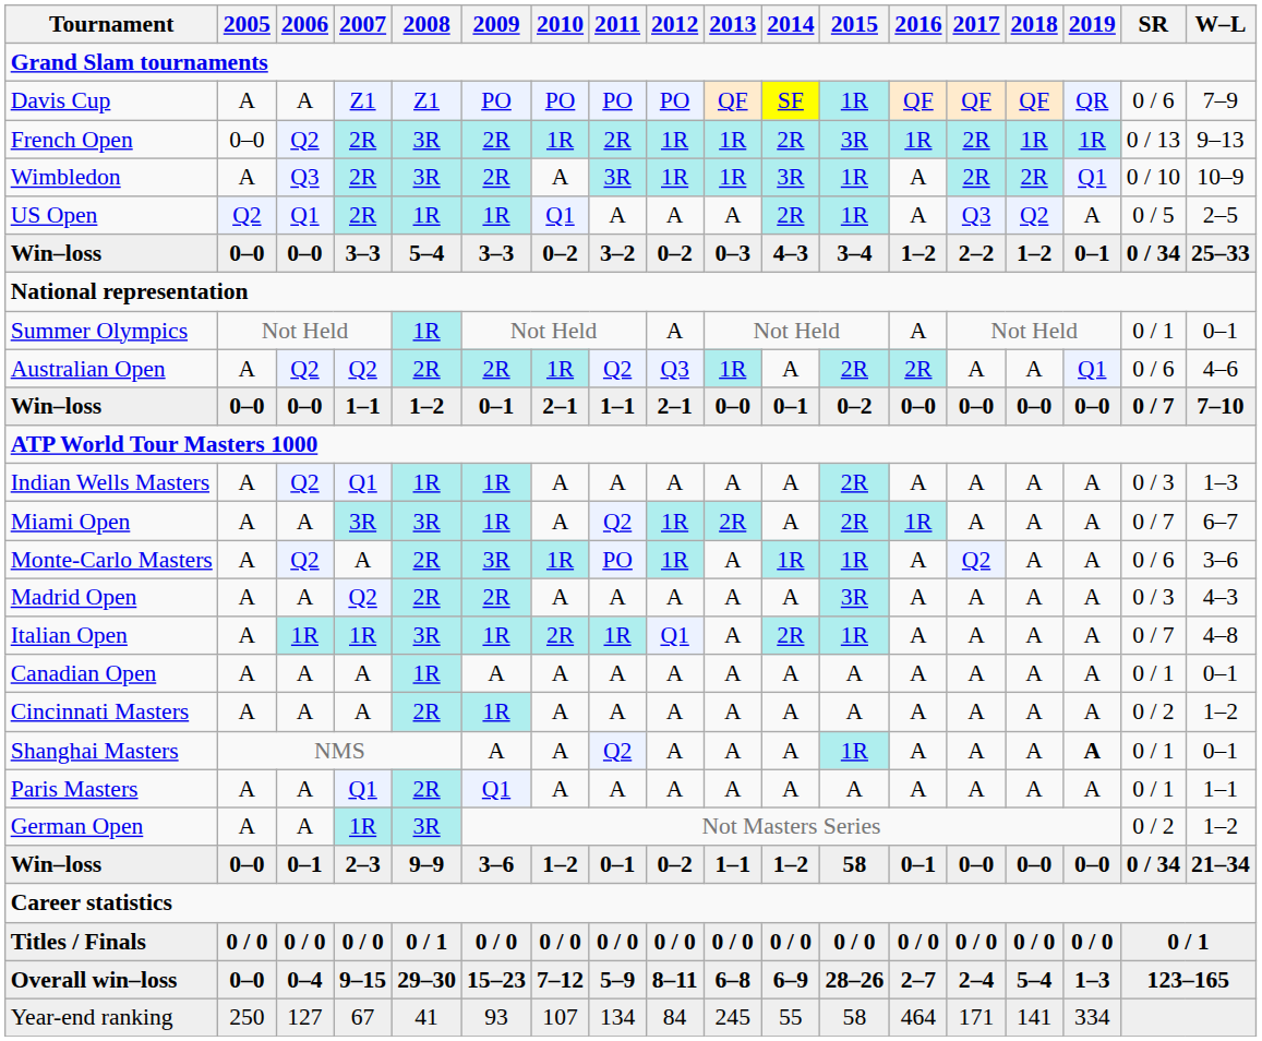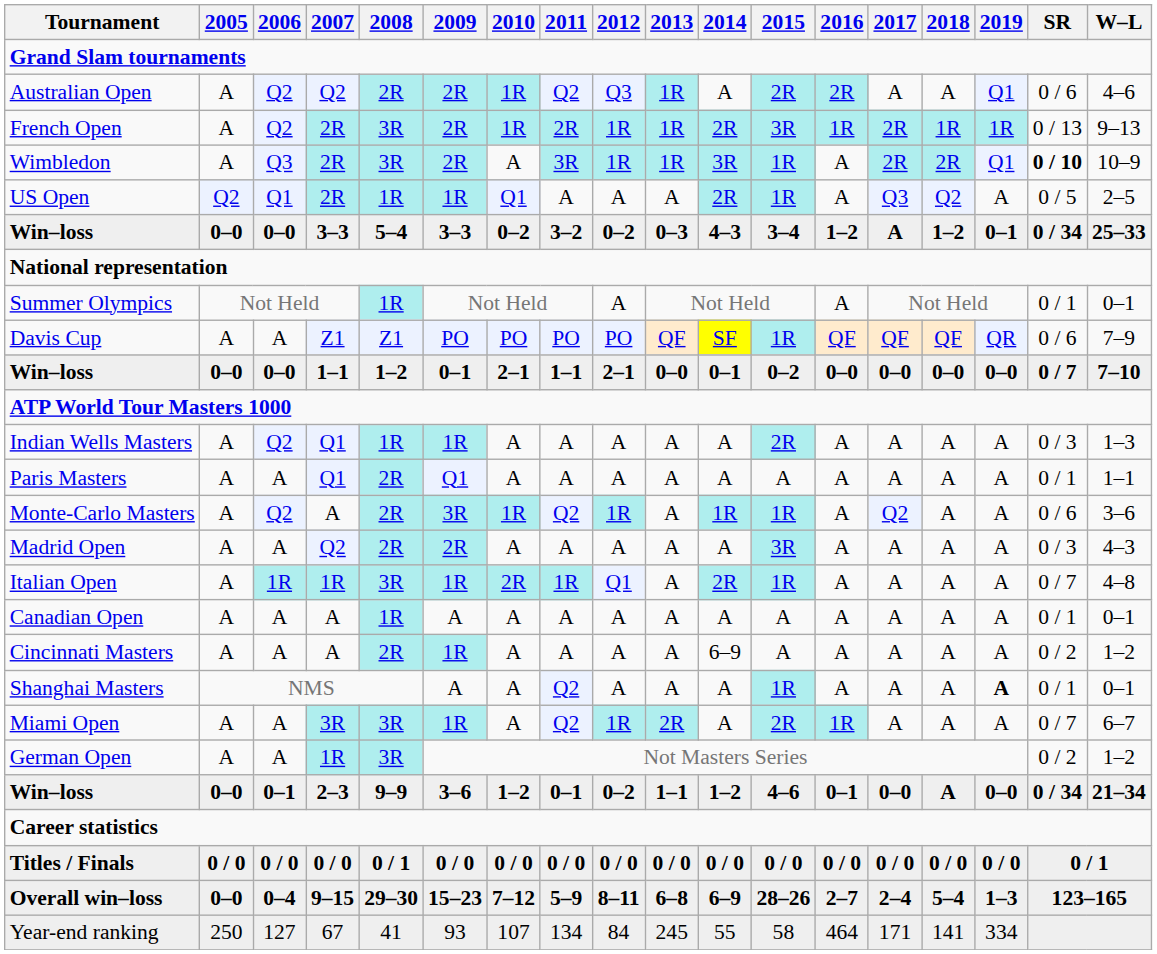 <table class=wikitable style=text-align:center;font-size:97%>
 <tr>
 <th>Tournament</th>
 <th><a href='#'>2005</a></th>
 <th><a href='#'>2006</a></th>
 <th><a href='#'>2007</a></th>
 <th><a href='#'>2008</a></th>
 <th><a href='#'>2009</a></th>
 <th><a href='#'>2010</a></th>
 <th><a href='#'>2011</a></th>
 <th><a href='#'>2012</a></th>
 <th><a href='#'>2013</a></th>
 <th><a href='#'>2014</a></th>
 <th><a href='#'>2015</a></th>
 <th><a href='#'>2016</a></th>
 <th><a href='#'>2017</a></th>
 <th><a href='#'>2018</a></th>
 <th><a href='#'>2019</a></th>
 <th>SR</th>
 <th>W–L</th>
 </tr>
 <tr>
 <td colspan=18 align=left><strong><a href='#'>Grand Slam tournaments</a></strong></td>
 </tr>
 <tr>
-<td align=left><a href='#'>Davis Cup</a></td>
+<td align=left><a href='#'>Australian Open</a></td>
+<td>A</td>
+<td bgcolor=ecf2ff><a href='#'>Q2</a></td>
+<td bgcolor=ecf2ff><a href='#'>Q2</a></td>
+<td bgcolor=afeeee><a href='#'>2R</a></td>
+<td bgcolor=afeeee><a href='#'>2R</a></td>
+<td bgcolor=afeeee><a href='#'>1R</a></td>
+<td bgcolor=ecf2ff><a href='#'>Q2</a></td>
+<td bgcolor=ecf2ff><a href='#'>Q3</a></td>
+<td bgcolor=afeeee><a href='#'>1R</a></td>
+<td>A</td>
+<td bgcolor=afeeee><a href='#'>2R</a></td>
+<td bgcolor=afeeee><a href='#'>2R</a></td>
 <td>A</td>
 <td>A</td>
-<td bgcolor=ecf2ff><a href='#'>Z1</a></td>
-<td bgcolor=ecf2ff><a href='#'>Z1</a></td>
-<td bgcolor=ecf2ff><a href='#'>PO</a></td>
-<td bgcolor=ecf2ff><a href='#'>PO</a></td>
-<td bgcolor=ecf2ff><a href='#'>PO</a></td>
-<td bgcolor=ecf2ff><a href='#'>PO</a></td>
-<td bgcolor=ffebcd><a href='#'>QF</a></td>
-<td bgcolor=yellow><a href='#'>SF</a></td>
-<td bgcolor=afeeee><a href='#'>1R</a></td>
-<td bgcolor=ffebcd><a href='#'>QF</a></td>
-<td bgcolor=ffebcd><a href='#'>QF</a></td>
-<td bgcolor=ffebcd><a href='#'>QF</a></td>
-<td bgcolor=ecf2ff><a href='#'>QR</a></td>
+<td bgcolor=ecf2ff><a href='#'>Q1</a></td>
 <td>0 / 6</td>
-<td>7–9</td>
+<td>4–6</td>
 </tr>
 <tr>
 <td align=left><a href='#'>French Open</a></td>
-<td>0–0</td>
+<td>A</td>
 <td bgcolor=ecf2ff><a href='#'>Q2</a></td>
 <td bgcolor=afeeee><a href='#'>2R</a></td>
 <td bgcolor=afeeee><a href='#'>3R</a></td>
 <td bgcolor=afeeee><a href='#'>2R</a></td>
 <td bgcolor=afeeee><a href='#'>1R</a></td>
 <td bgcolor=afeeee><a href='#'>2R</a></td>
 <td bgcolor=afeeee><a href='#'>1R</a></td>
 <td bgcolor=afeeee><a href='#'>1R</a></td>
 <td bgcolor=afeeee><a href='#'>2R</a></td>
 <td bgcolor=afeeee><a href='#'>3R</a></td>
 <td bgcolor=afeeee><a href='#'>1R</a></td>
 <td bgcolor=afeeee><a href='#'>2R</a></td>
 <td bgcolor=afeeee><a href='#'>1R</a></td>
 <td bgcolor=afeeee><a href='#'>1R</a></td>
 <td>0 / 13</td>
 <td>9–13</td>
 </tr>
 <tr>
 <td align=left><a href='#'>Wimbledon</a></td>
 <td>A</td>
 <td bgcolor=ecf2ff><a href='#'>Q3</a></td>
 <td bgcolor=afeeee><a href='#'>2R</a></td>
 <td bgcolor=afeeee><a href='#'>3R</a></td>
 <td bgcolor=afeeee><a href='#'>2R</a></td>
 <td>A</td>
 <td bgcolor=afeeee><a href='#'>3R</a></td>
 <td bgcolor=afeeee><a href='#'>1R</a></td>
 <td bgcolor=afeeee><a href='#'>1R</a></td>
 <td bgcolor=afeeee><a href='#'>3R</a></td>
 <td bgcolor=afeeee><a href='#'>1R</a></td>
 <td>A</td>
 <td bgcolor=afeeee><a href='#'>2R</a></td>
 <td bgcolor=afeeee><a href='#'>2R</a></td>
 <td bgcolor=ecf2ff><a href='#'>Q1</a></td>
-<td>0 / 10</td>
+<td><strong>0 / 10</strong></td>
 <td>10–9</td>
 </tr>
 <tr>
 <td align=left><a href='#'>US Open</a></td>
 <td bgcolor=ecf2ff><a href='#'>Q2</a></td>
 <td bgcolor=ecf2ff><a href='#'>Q1</a></td>
 <td bgcolor=afeeee><a href='#'>2R</a></td>
 <td bgcolor=afeeee><a href='#'>1R</a></td>
 <td bgcolor=afeeee><a href='#'>1R</a></td>
 <td bgcolor=ecf2ff><a href='#'>Q1</a></td>
 <td>A</td>
 <td>A</td>
 <td>A</td>
 <td bgcolor=afeeee><a href='#'>2R</a></td>
 <td bgcolor=afeeee><a href='#'>1R</a></td>
 <td>A</td>
 <td bgcolor=ecf2ff><a href='#'>Q3</a></td>
 <td bgcolor=ecf2ff><a href='#'>Q2</a></td>
 <td>A</td>
 <td>0 / 5</td>
 <td>2–5</td>
 </tr>
 <tr style=font-weight:bold;background:#efefef>
 <td style=text-align:left>Win–loss</td>
 <td>0–0</td>
 <td>0–0</td>
 <td>3–3</td>
 <td>5–4</td>
 <td>3–3</td>
 <td>0–2</td>
 <td>3–2</td>
 <td>0–2</td>
 <td>0–3</td>
 <td>4–3</td>
 <td>3–4</td>
 <td>1–2</td>
-<td>2–2</td>
+<td>A</td>
 <td>1–2</td>
 <td>0–1</td>
 <td>0 / 34</td>
 <td>25–33</td>
 </tr>
 <tr>
 <td colspan=18 align=left><strong>National representation</strong></td>
 </tr>
 <tr>
 <td align=left><a href='#'>Summer Olympics</a></td>
 <td colspan=3 style=color:#767676>Not Held</td>
 <td bgcolor=afeeee><a href='#'>1R</a></td>
 <td colspan=3 style=color:#767676>Not Held</td>
 <td>A</td>
 <td colspan=3 style=color:#767676>Not Held</td>
 <td>A</td>
 <td colspan=3 style=color:#767676>Not Held</td>
 <td>0 / 1</td>
 <td>0–1</td>
 </tr>
 <tr>
-<td align=left><a href='#'>Australian Open</a></td>
-<td>A</td>
-<td bgcolor=ecf2ff><a href='#'>Q2</a></td>
-<td bgcolor=ecf2ff><a href='#'>Q2</a></td>
-<td bgcolor=afeeee><a href='#'>2R</a></td>
-<td bgcolor=afeeee><a href='#'>2R</a></td>
-<td bgcolor=afeeee><a href='#'>1R</a></td>
-<td bgcolor=ecf2ff><a href='#'>Q2</a></td>
-<td bgcolor=ecf2ff><a href='#'>Q3</a></td>
-<td bgcolor=afeeee><a href='#'>1R</a></td>
-<td>A</td>
-<td bgcolor=afeeee><a href='#'>2R</a></td>
-<td bgcolor=afeeee><a href='#'>2R</a></td>
+<td align=left><a href='#'>Davis Cup</a></td>
 <td>A</td>
 <td>A</td>
-<td bgcolor=ecf2ff><a href='#'>Q1</a></td>
+<td bgcolor=ecf2ff><a href='#'>Z1</a></td>
+<td bgcolor=ecf2ff><a href='#'>Z1</a></td>
+<td bgcolor=ecf2ff><a href='#'>PO</a></td>
+<td bgcolor=ecf2ff><a href='#'>PO</a></td>
+<td bgcolor=ecf2ff><a href='#'>PO</a></td>
+<td bgcolor=ecf2ff><a href='#'>PO</a></td>
+<td bgcolor=ffebcd><a href='#'>QF</a></td>
+<td bgcolor=yellow><a href='#'>SF</a></td>
+<td bgcolor=afeeee><a href='#'>1R</a></td>
+<td bgcolor=ffebcd><a href='#'>QF</a></td>
+<td bgcolor=ffebcd><a href='#'>QF</a></td>
+<td bgcolor=ffebcd><a href='#'>QF</a></td>
+<td bgcolor=ecf2ff><a href='#'>QR</a></td>
 <td>0 / 6</td>
-<td>4–6</td>
+<td>7–9</td>
 </tr>
 <tr style=font-weight:bold;background:#efefef>
 <td style=text-align:left>Win–loss</td>
 <td>0–0</td>
 <td>0–0</td>
 <td>1–1</td>
 <td>1–2</td>
 <td>0–1</td>
 <td>2–1</td>
 <td>1–1</td>
 <td>2–1</td>
 <td>0–0</td>
 <td>0–1</td>
 <td>0–2</td>
 <td>0–0</td>
 <td>0–0</td>
 <td>0–0</td>
 <td>0–0</td>
 <td>0 / 7</td>
 <td>7–10</td>
 </tr>
 <tr>
 <td colspan=18 align=left><strong><a href='#'>ATP World Tour Masters 1000</a></strong></td>
 </tr>
 <tr>
 <td align=left><a href='#'>Indian Wells Masters</a></td>
 <td>A</td>
 <td bgcolor=ecf2ff><a href='#'>Q2</a></td>
 <td bgcolor=ecf2ff><a href='#'>Q1</a></td>
 <td bgcolor=afeeee><a href='#'>1R</a></td>
 <td bgcolor=afeeee><a href='#'>1R</a></td>
 <td>A</td>
 <td>A</td>
 <td>A</td>
 <td>A</td>
 <td>A</td>
 <td bgcolor=afeeee><a href='#'>2R</a></td>
 <td>A</td>
 <td>A</td>
 <td>A</td>
 <td>A</td>
 <td>0 / 3</td>
 <td>1–3</td>
 </tr>
 <tr>
-<td align=left><a href='#'>Miami Open</a></td>
+<td align=left><a href='#'>Paris Masters</a></td>
 <td>A</td>
 <td>A</td>
-<td bgcolor=afeeee><a href='#'>3R</a></td>
-<td bgcolor=afeeee><a href='#'>3R</a></td>
-<td bgcolor=afeeee><a href='#'>1R</a></td>
-<td>A</td>
-<td bgcolor=ecf2ff><a href='#'>Q2</a></td>
-<td bgcolor=afeeee><a href='#'>1R</a></td>
+<td bgcolor=ecf2ff><a href='#'>Q1</a></td>
 <td bgcolor=afeeee><a href='#'>2R</a></td>
-<td>A</td>
-<td bgcolor=afeeee><a href='#'>2R</a></td>
-<td bgcolor=afeeee><a href='#'>1R</a></td>
+<td bgcolor=ecf2ff><a href='#'>Q1</a></td>
 <td>A</td>
 <td>A</td>
 <td>A</td>
-<td>0 / 7</td>
-<td>6–7</td>
+<td>A</td>
+<td>A</td>
+<td>A</td>
+<td>A</td>
+<td>A</td>
+<td>A</td>
+<td>A</td>
+<td>0 / 1</td>
+<td>1–1</td>
 </tr>
 <tr>
 <td align=left><a href='#'>Monte-Carlo Masters</a></td>
 <td>A</td>
 <td bgcolor=ecf2ff><a href='#'>Q2</a></td>
 <td>A</td>
 <td bgcolor=afeeee><a href='#'>2R</a></td>
 <td bgcolor=afeeee><a href='#'>3R</a></td>
 <td bgcolor=afeeee><a href='#'>1R</a></td>
-<td bgcolor=ecf2ff><a href='#'>PO</a></td>
+<td bgcolor=ecf2ff><a href='#'>Q2</a></td>
 <td bgcolor=afeeee><a href='#'>1R</a></td>
 <td>A</td>
 <td bgcolor=afeeee><a href='#'>1R</a></td>
 <td bgcolor=afeeee><a href='#'>1R</a></td>
 <td>A</td>
 <td bgcolor=ecf2ff><a href='#'>Q2</a></td>
 <td>A</td>
 <td>A</td>
 <td>0 / 6</td>
 <td>3–6</td>
 </tr>
 <tr>
 <td align=left><a href='#'>Madrid Open</a></td>
 <td>A</td>
 <td>A</td>
 <td bgcolor=ecf2ff><a href='#'>Q2</a></td>
 <td bgcolor=afeeee><a href='#'>2R</a></td>
 <td bgcolor=afeeee><a href='#'>2R</a></td>
 <td>A</td>
 <td>A</td>
 <td>A</td>
 <td>A</td>
 <td>A</td>
 <td bgcolor=afeeee><a href='#'>3R</a></td>
 <td>A</td>
 <td>A</td>
 <td>A</td>
 <td>A</td>
 <td>0 / 3</td>
 <td>4–3</td>
 </tr>
 <tr>
 <td align=left><a href='#'>Italian Open</a></td>
 <td>A</td>
 <td bgcolor=afeeee><a href='#'>1R</a></td>
 <td bgcolor=afeeee><a href='#'>1R</a></td>
 <td bgcolor=afeeee><a href='#'>3R</a></td>
 <td bgcolor=afeeee><a href='#'>1R</a></td>
 <td bgcolor=afeeee><a href='#'>2R</a></td>
 <td bgcolor=afeeee><a href='#'>1R</a></td>
 <td bgcolor=ecf2ff><a href='#'>Q1</a></td>
 <td>A</td>
 <td bgcolor=afeeee><a href='#'>2R</a></td>
 <td bgcolor=afeeee><a href='#'>1R</a></td>
 <td>A</td>
 <td>A</td>
 <td>A</td>
 <td>A</td>
 <td>0 / 7</td>
 <td>4–8</td>
 </tr>
 <tr>
 <td align=left><a href='#'>Canadian Open</a></td>
 <td>A</td>
 <td>A</td>
 <td>A</td>
 <td bgcolor=afeeee><a href='#'>1R</a></td>
 <td>A</td>
 <td>A</td>
 <td>A</td>
 <td>A</td>
 <td>A</td>
 <td>A</td>
 <td>A</td>
 <td>A</td>
 <td>A</td>
 <td>A</td>
 <td>A</td>
 <td>0 / 1</td>
 <td>0–1</td>
 </tr>
 <tr>
 <td align=left><a href='#'>Cincinnati Masters</a></td>
 <td>A</td>
 <td>A</td>
 <td>A</td>
 <td bgcolor=afeeee><a href='#'>2R</a></td>
 <td bgcolor=afeeee><a href='#'>1R</a></td>
 <td>A</td>
 <td>A</td>
 <td>A</td>
 <td>A</td>
-<td>A</td>
+<td>6–9</td>
 <td>A</td>
 <td>A</td>
 <td>A</td>
 <td>A</td>
 <td>A</td>
 <td>0 / 2</td>
 <td>1–2</td>
 </tr>
 <tr>
 <td align=left><a href='#'>Shanghai Masters</a></td>
 <td colspan=4 style=color:#767676>NMS</td>
 <td>A</td>
 <td>A</td>
 <td bgcolor=ecf2ff><a href='#'>Q2</a></td>
 <td>A</td>
 <td>A</td>
 <td>A</td>
 <td bgcolor=afeeee><a href='#'>1R</a></td>
 <td>A</td>
 <td>A</td>
 <td>A</td>
 <td><strong>A</strong></td>
 <td>0 / 1</td>
 <td>0–1</td>
 </tr>
 <tr>
-<td align=left><a href='#'>Paris Masters</a></td>
+<td align=left><a href='#'>Miami Open</a></td>
 <td>A</td>
 <td>A</td>
-<td bgcolor=ecf2ff><a href='#'>Q1</a></td>
+<td bgcolor=afeeee><a href='#'>3R</a></td>
+<td bgcolor=afeeee><a href='#'>3R</a></td>
+<td bgcolor=afeeee><a href='#'>1R</a></td>
+<td>A</td>
+<td bgcolor=ecf2ff><a href='#'>Q2</a></td>
+<td bgcolor=afeeee><a href='#'>1R</a></td>
 <td bgcolor=afeeee><a href='#'>2R</a></td>
-<td bgcolor=ecf2ff><a href='#'>Q1</a></td>
+<td>A</td>
+<td bgcolor=afeeee><a href='#'>2R</a></td>
+<td bgcolor=afeeee><a href='#'>1R</a></td>
 <td>A</td>
 <td>A</td>
 <td>A</td>
-<td>A</td>
-<td>A</td>
-<td>A</td>
-<td>A</td>
-<td>A</td>
-<td>A</td>
-<td>A</td>
-<td>0 / 1</td>
-<td>1–1</td>
+<td>0 / 7</td>
+<td>6–7</td>
 </tr>
 <tr>
 <td align=left><a href='#'>German Open</a></td>
 <td>A</td>
 <td>A</td>
 <td bgcolor=afeeee><a href='#'>1R</a></td>
 <td bgcolor=afeeee><a href='#'>3R</a></td>
 <td colspan=11 style=color:#767676>Not Masters Series</td>
 <td>0 / 2</td>
 <td>1–2</td>
 </tr>
 <tr style=font-weight:bold;background:#efefef>
 <td style=text-align:left>Win–loss</td>
 <td>0–0</td>
 <td>0–1</td>
 <td>2–3</td>
 <td>9–9</td>
 <td>3–6</td>
 <td>1–2</td>
 <td>0–1</td>
 <td>0–2</td>
 <td>1–1</td>
 <td>1–2</td>
-<td>58</td>
+<td>4–6</td>
 <td>0–1</td>
 <td>0–0</td>
-<td>0–0</td>
+<td>A</td>
 <td>0–0</td>
 <td>0 / 34</td>
 <td>21–34</td>
 </tr>
 <tr>
 <td colspan=18 align=left><strong>Career statistics</strong></td>
 </tr>
 <tr style=font-weight:bold;background:#efefef>
 <td style=text-align:left>Titles / Finals</td>
 <td>0 / 0</td>
 <td>0 / 0</td>
 <td>0 / 0</td>
 <td>0 / 1</td>
 <td>0 / 0</td>
 <td>0 / 0</td>
 <td>0 / 0</td>
 <td>0 / 0</td>
 <td>0 / 0</td>
 <td>0 / 0</td>
 <td>0 / 0</td>
 <td>0 / 0</td>
 <td>0 / 0</td>
 <td>0 / 0</td>
 <td>0 / 0</td>
 <td colspan=2>0 / 1</td>
 </tr>
 <tr style=font-weight:bold;background:#efefef>
 <td style=text-align:left>Overall win–loss</td>
 <td>0–0</td>
 <td>0–4</td>
 <td>9–15</td>
 <td>29–30</td>
 <td>15–23</td>
 <td>7–12</td>
 <td>5–9</td>
 <td>8–11</td>
 <td>6–8</td>
 <td>6–9</td>
 <td>28–26</td>
 <td>2–7</td>
 <td>2–4</td>
 <td>5–4</td>
 <td>1–3</td>
 <td colspan=2>123–165</td>
 </tr>
 <tr bgcolor=efefef>
 <td align=left>Year-end ranking</td>
 <td>250</td>
 <td>127</td>
 <td>67</td>
 <td>41</td>
 <td>93</td>
 <td>107</td>
 <td>134</td>
 <td>84</td>
 <td>245</td>
 <td>55</td>
 <td>58</td>
 <td>464</td>
 <td>171</td>
 <td>141</td>
 <td>334</td>
 <td colspan=2></td>
 </tr>
 </table>
